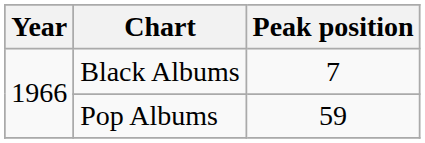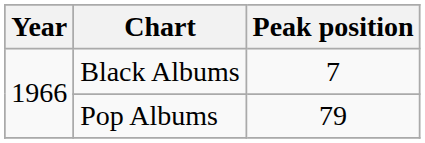 <table class="wikitable">
 <tr>
 <th>Year</th>
 <th>Chart</th>
 <th>Peak position</th>
 </tr>
 <tr>
 <td rowspan="2">1966</td>
 <td>Black Albums</td>
 <td align="center">7</td>
 </tr>
 <tr>
 <td>Pop Albums</td>
-<td align="center">59</td>
+<td align="center">79</td>
 </tr>
 </table>
